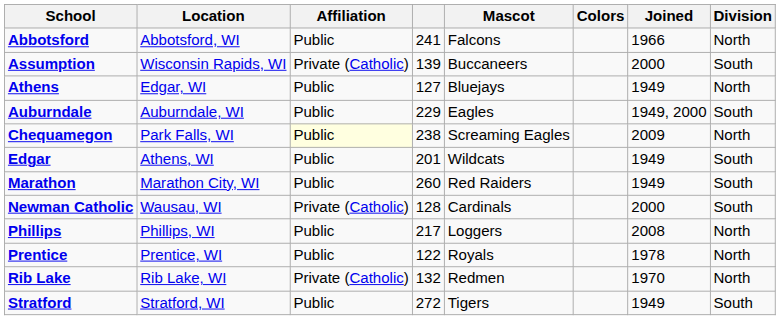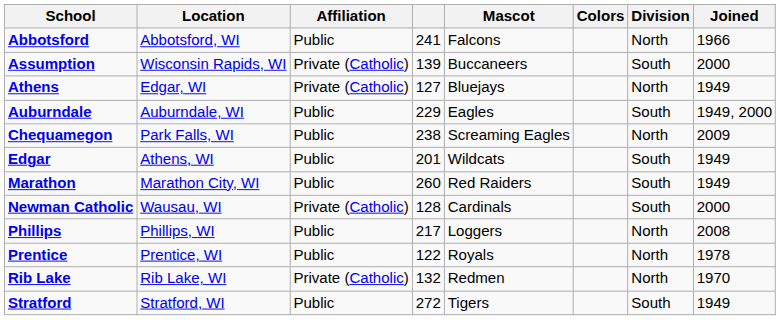 <table class="wikitable sortable">
 <tr>
 <th>School</th>
 <th>Location</th>
 <th>Affiliation</th>
 <th></th>
 <th>Mascot</th>
 <th>Colors</th>
+<th>Division</th>
 <th>Joined</th>
-<th>Division</th>
 </tr>
 <tr>
 <td><a href='#'><strong>Abbotsford</strong></a></td>
 <td><a href='#'>Abbotsford, WI</a></td>
 <td>Public</td>
 <td>241</td>
 <td>Falcons</td>
 <td> </td>
+<td>North</td>
 <td>1966</td>
-<td>North</td>
 </tr>
 <tr>
 <td><a href='#'><strong>Assumption</strong></a></td>
 <td><a href='#'>Wisconsin Rapids, WI</a></td>
 <td>Private (<a href='#'>Catholic</a>)</td>
 <td>139</td>
 <td>Buccaneers</td>
 <td> </td>
+<td>South</td>
 <td>2000</td>
-<td>South</td>
 </tr>
 <tr>
 <td><a href='#'><strong>Athens</strong></a></td>
 <td><a href='#'>Edgar, WI</a></td>
-<td>Public</td>
+<td>Private (<a href='#'>Catholic</a>)</td>
 <td>127</td>
 <td>Bluejays</td>
 <td> </td>
+<td>North</td>
 <td>1949</td>
-<td>North</td>
 </tr>
 <tr>
 <td><a href='#'><strong>Auburndale</strong></a></td>
 <td><a href='#'>Auburndale, WI</a></td>
 <td>Public</td>
 <td>229</td>
 <td>Eagles</td>
 <td> </td>
+<td>South</td>
 <td>1949, 2000</td>
-<td>South</td>
 </tr>
 <tr>
 <td><a href='#'><strong>Chequamegon</strong></a></td>
 <td><a href='#'>Park Falls, WI</a></td>
-<td style="background: lightyellow;">Public</td>
+<td>Public</td>
 <td>238</td>
 <td>Screaming Eagles</td>
 <td> </td>
+<td>North</td>
 <td>2009</td>
-<td>North</td>
 </tr>
 <tr>
 <td><a href='#'><strong>Edgar</strong></a></td>
 <td><a href='#'>Athens, WI</a></td>
 <td>Public</td>
 <td>201</td>
 <td>Wildcats</td>
 <td> </td>
+<td>South</td>
 <td>1949</td>
-<td>South</td>
 </tr>
 <tr>
 <td><a href='#'><strong>Marathon</strong></a></td>
 <td><a href='#'>Marathon City, WI</a></td>
 <td>Public</td>
 <td>260</td>
 <td>Red Raiders</td>
 <td> </td>
+<td>South</td>
 <td>1949</td>
-<td>South</td>
 </tr>
 <tr>
 <td><a href='#'><strong>Newman Catholic</strong></a></td>
 <td><a href='#'>Wausau, WI</a></td>
 <td>Private (<a href='#'>Catholic</a>)</td>
 <td>128</td>
 <td>Cardinals</td>
 <td> </td>
+<td>South</td>
 <td>2000</td>
-<td>South</td>
 </tr>
 <tr>
 <td><a href='#'><strong>Phillips</strong></a></td>
 <td><a href='#'>Phillips, WI</a></td>
 <td>Public</td>
 <td>217</td>
 <td>Loggers</td>
 <td> </td>
+<td>North</td>
 <td>2008</td>
-<td>North</td>
 </tr>
 <tr>
 <td><a href='#'><strong>Prentice</strong></a></td>
 <td><a href='#'>Prentice, WI</a></td>
 <td>Public</td>
 <td>122</td>
 <td>Royals</td>
 <td> </td>
+<td>North</td>
 <td>1978</td>
-<td>North</td>
 </tr>
 <tr>
 <td><a href='#'><strong>Rib Lake</strong></a></td>
 <td><a href='#'>Rib Lake, WI</a></td>
 <td>Private (<a href='#'>Catholic</a>)</td>
 <td>132</td>
 <td>Redmen</td>
 <td> </td>
+<td>North</td>
 <td>1970</td>
-<td>North</td>
 </tr>
 <tr>
 <td><a href='#'><strong>Stratford</strong></a></td>
 <td><a href='#'>Stratford, WI</a></td>
 <td>Public</td>
 <td>272</td>
 <td>Tigers</td>
 <td> </td>
+<td>South</td>
 <td>1949</td>
-<td>South</td>
 </tr>
 </table>
